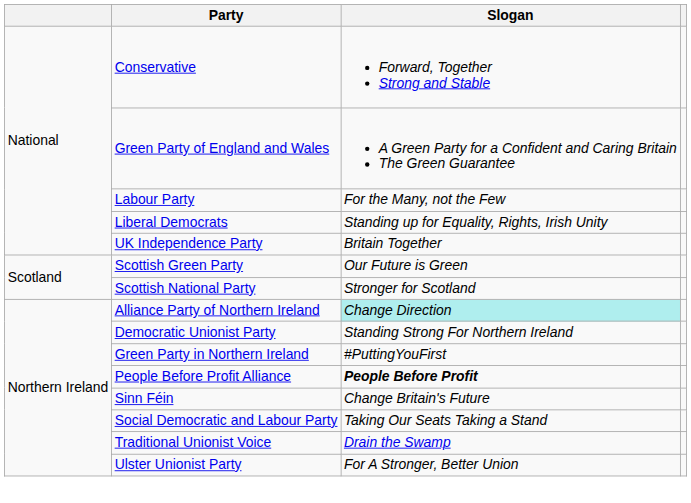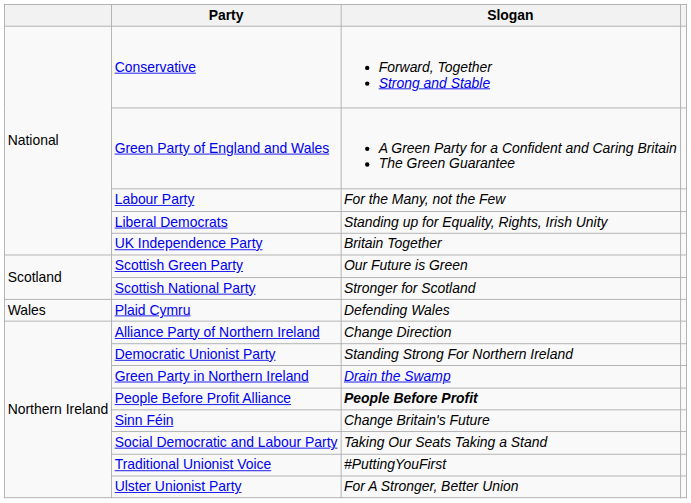 <table class="wikitable">
 <tr>
 <th></th>
 <th>Party</th>
 <th>Slogan</th>
 <th></th>
 </tr>
 <tr>
 <td rowspan="5">National</td>
 <td><a href='#'>Conservative</a></td>
 <td><br><ul><li><em>Forward, Together</em></li><li><em><a href='#'>Strong and Stable</a></em></li></ul></td>
 <td></td>
 </tr>
 <tr>
 <td><a href='#'>Green Party of England and Wales</a></td>
 <td><br><ul><li><em>A Green Party for a Confident and Caring Britain</em></li><li><em>The Green Guarantee</em></li></ul></td>
 <td></td>
 </tr>
 <tr>
 <td><a href='#'>Labour Party</a></td>
 <td><em>For the Many, not the Few</em></td>
 <td></td>
 </tr>
 <tr>
 <td><a href='#'>Liberal Democrats</a></td>
 <td><em>Standing up for Equality, Rights, Irish Unity</em></td>
 <td></td>
 </tr>
 <tr>
 <td><a href='#'>UK Independence Party</a></td>
 <td><em>Britain Together</em></td>
 <td></td>
 </tr>
 <tr>
 <td rowspan="2">Scotland</td>
 <td><a href='#'>Scottish Green Party</a></td>
 <td><em>Our Future is Green</em></td>
 <td></td>
 </tr>
 <tr>
 <td><a href='#'>Scottish National Party</a></td>
 <td><em>Stronger for Scotland</em></td>
 <td></td>
 </tr>
 <tr>
+<td>Wales</td>
+<td><a href='#'>Plaid Cymru</a></td>
+<td><em>Defending Wales</em></td>
+<td></td>
+</tr>
+<tr>
 <td rowspan="8">Northern Ireland</td>
 <td><a href='#'>Alliance Party of Northern Ireland</a></td>
-<td style="background: paleturquoise;"><em>Change Direction</em></td>
+<td><em>Change Direction</em></td>
 <td></td>
 </tr>
 <tr>
 <td><a href='#'>Democratic Unionist Party</a></td>
 <td><em>Standing Strong For Northern Ireland</em></td>
 <td></td>
 </tr>
 <tr>
 <td><a href='#'>Green Party in Northern Ireland</a></td>
-<td><em>#PuttingYouFirst</em></td>
+<td><em><a href='#'>Drain the Swamp</a></em></td>
 <td></td>
 </tr>
 <tr>
 <td><a href='#'>People Before Profit Alliance</a></td>
 <td><strong><em>People Before Profit</em></strong></td>
 <td></td>
 </tr>
 <tr>
 <td><a href='#'>Sinn Féin</a></td>
 <td><em>Change Britain's Future</em></td>
 <td></td>
 </tr>
 <tr>
 <td><a href='#'>Social Democratic and Labour Party</a></td>
 <td><em>Taking Our Seats Taking a Stand</em></td>
 <td></td>
 </tr>
 <tr>
 <td><a href='#'>Traditional Unionist Voice</a></td>
-<td><em><a href='#'>Drain the Swamp</a></em></td>
+<td><em>#PuttingYouFirst</em></td>
 <td></td>
 </tr>
 <tr>
 <td><a href='#'>Ulster Unionist Party</a></td>
 <td><em>For A Stronger, Better Union</em></td>
 <td></td>
 </tr>
 </table>
